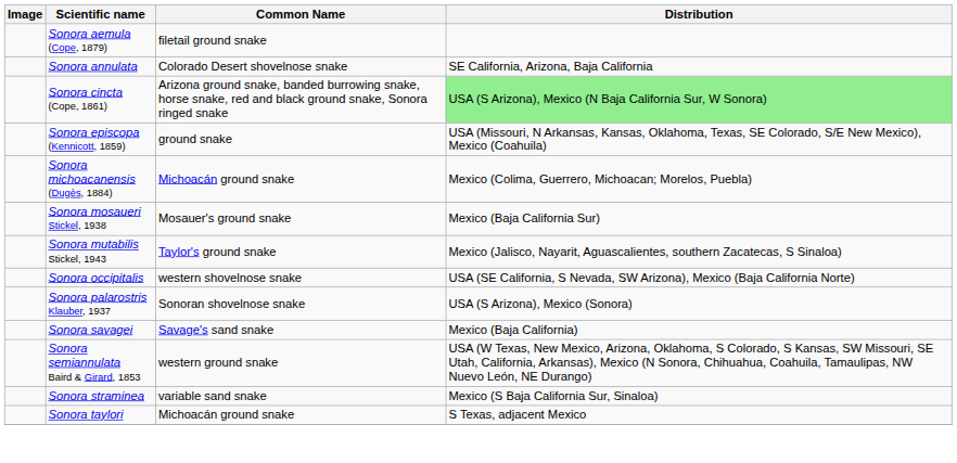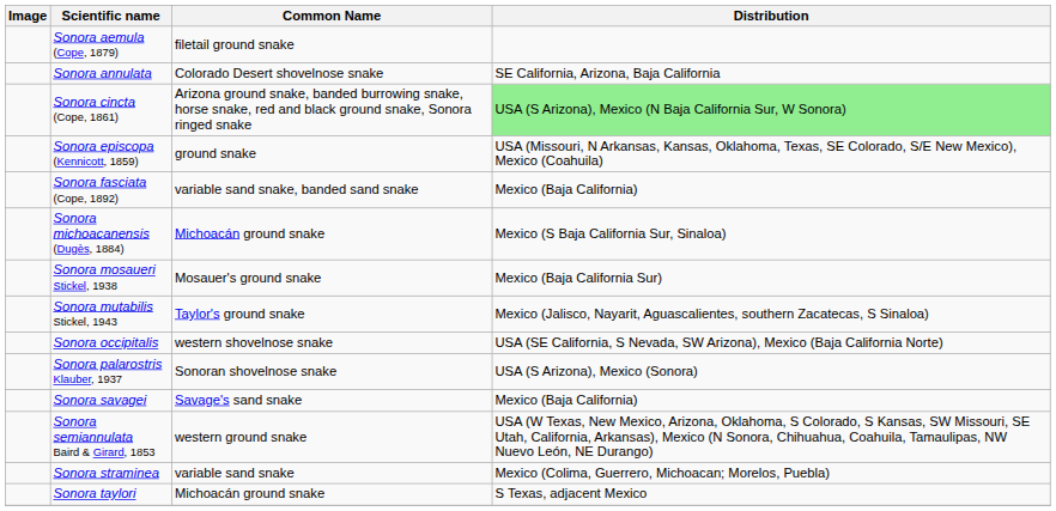 <table class="wikitable">
 <tr>
 <th>Image</th>
 <th>Scientific name</th>
 <th>Common Name</th>
 <th>Distribution</th>
 </tr>
 <tr>
 <td></td>
 <td><em><a href='#'>Sonora aemula</a></em> <br><small>(<a href='#'>Cope</a>, 1879)</small></td>
 <td>filetail ground snake</td>
 <td></td>
 </tr>
 <tr>
 <td></td>
 <td><em><a href='#'>Sonora annulata</a></em> <br></td>
 <td>Colorado Desert shovelnose snake</td>
 <td>SE California, Arizona, Baja California</td>
 </tr>
 <tr>
 <td></td>
 <td><em><a href='#'>Sonora cincta</a></em> <br><small>(Cope, 1861)</small></td>
 <td>Arizona ground snake, banded burrowing snake, horse snake, red and black ground snake, Sonora ringed snake</td>
 <td style="background: lightgreen;">USA (S Arizona), Mexico (N Baja California Sur, W Sonora)</td>
 </tr>
 <tr>
 <td></td>
 <td><em><a href='#'>Sonora episcopa</a></em> <br><small>(<a href='#'>Kennicott</a>, 1859)</small></td>
 <td>ground snake</td>
 <td>USA (Missouri, N Arkansas, Kansas, Oklahoma, Texas, SE Colorado, S/E New Mexico), Mexico (Coahuila)</td>
 </tr>
 <tr>
 <td></td>
+<td><em><a href='#'>Sonora fasciata</a></em> <br><small>(Cope, 1892)</small></td>
+<td>variable sand snake, banded sand snake</td>
+<td>Mexico (Baja California)</td>
+</tr>
+<tr>
+<td></td>
 <td><em><a href='#'>Sonora michoacanensis</a></em> <br><small>(<a href='#'>Dugès</a>, 1884)</small></td>
 <td><a href='#'>Michoacán</a> ground snake</td>
-<td>Mexico (Colima, Guerrero, Michoacan; Morelos, Puebla)</td>
+<td>Mexico (S Baja California Sur, Sinaloa)</td>
 </tr>
 <tr>
 <td></td>
 <td><em><a href='#'>Sonora mosaueri</a></em> <br><small><a href='#'>Stickel</a>, 1938</small></td>
 <td>Mosauer's ground snake</td>
 <td>Mexico (Baja California Sur)</td>
 </tr>
 <tr>
 <td></td>
 <td><em><a href='#'>Sonora mutabilis</a></em> <br><small>Stickel, 1943</small></td>
 <td><a href='#'>Taylor's</a> ground snake</td>
 <td>Mexico (Jalisco, Nayarit, Aguascalientes, southern Zacatecas, S Sinaloa)</td>
 </tr>
 <tr>
 <td></td>
 <td><em><a href='#'>Sonora occipitalis</a></em> <br></td>
 <td>western shovelnose snake</td>
 <td>USA (SE California, S Nevada, SW Arizona), Mexico (Baja California Norte)</td>
 </tr>
 <tr>
 <td></td>
 <td><em><a href='#'>Sonora palarostris</a></em> <br><small><a href='#'>Klauber</a>, 1937</small></td>
 <td>Sonoran shovelnose snake</td>
 <td>USA (S Arizona), Mexico (Sonora)</td>
 </tr>
 <tr>
 <td></td>
 <td><em><a href='#'>Sonora savagei</a></em> <br></td>
 <td><a href='#'>Savage's</a> sand snake</td>
 <td>Mexico (Baja California)</td>
 </tr>
 <tr>
 <td></td>
 <td><em><a href='#'>Sonora semiannulata</a></em> <br><small>Baird & <a href='#'>Girard</a>, 1853</small></td>
 <td>western ground snake</td>
 <td>USA (W Texas, New Mexico, Arizona, Oklahoma, S Colorado, S Kansas, SW Missouri, SE Utah, California, Arkansas), Mexico (N Sonora, Chihuahua, Coahuila, Tamaulipas, NW Nuevo León, NE Durango)</td>
 </tr>
 <tr>
 <td></td>
 <td><em><a href='#'>Sonora straminea</a></em> <br></td>
 <td>variable sand snake</td>
-<td>Mexico (S Baja California Sur, Sinaloa)</td>
+<td>Mexico (Colima, Guerrero, Michoacan; Morelos, Puebla)</td>
 </tr>
 <tr>
 <td></td>
 <td><em><a href='#'>Sonora taylori</a></em> <br></td>
 <td>Michoacán ground snake</td>
 <td>S Texas, adjacent Mexico</td>
 </tr>
 <tr>
 </tr>
 </table>
